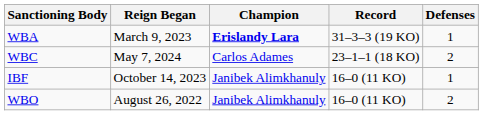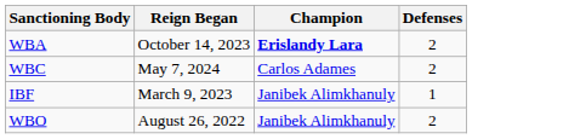 <table class="wikitable">
 <tr>
 <th>Sanctioning Body</th>
 <th>Reign Began</th>
 <th>Champion</th>
-<th>Record</th>
 <th>Defenses</th>
 </tr>
 <tr>
 <td><a href='#'>WBA</a></td>
-<td>March 9, 2023</td>
+<td>October 14, 2023</td>
 <td><strong><a href='#'>Erislandy Lara</a></strong></td>
-<td>31–3–3 (19 KO)</td>
-<td align=center>1</td>
+<td align=center>2</td>
 </tr>
 <tr>
 <td><a href='#'>WBC</a></td>
 <td>May 7, 2024</td>
 <td><a href='#'>Carlos Adames</a></td>
-<td>23–1–1 (18 KO)</td>
 <td align=center>2</td>
 </tr>
 <tr>
 <td><a href='#'>IBF</a></td>
-<td>October 14, 2023</td>
+<td>March 9, 2023</td>
 <td><a href='#'>Janibek Alimkhanuly</a></td>
-<td>16–0 (11 KO)</td>
 <td align=center>1</td>
 </tr>
 <tr>
 <td><a href='#'>WBO</a></td>
 <td>August 26, 2022</td>
 <td><a href='#'>Janibek Alimkhanuly</a></td>
-<td>16–0 (11 KO)</td>
 <td align=center>2</td>
 </tr>
 </table>
